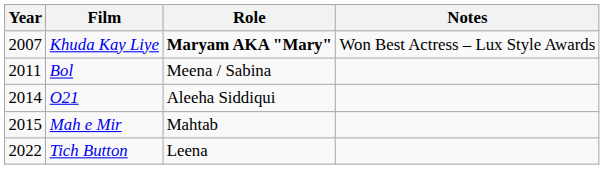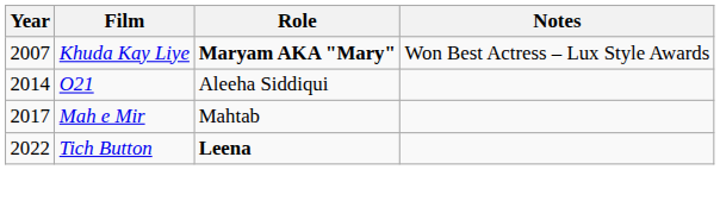 <table class="wikitable sortable">
 <tr style="text-align:center;">
 <th>Year</th>
 <th>Film</th>
 <th>Role</th>
 <th>Notes</th>
 </tr>
 <tr>
 <td>2007</td>
 <td><em><a href='#'>Khuda Kay Liye</a></em></td>
 <td><strong>Maryam AKA "Mary"</strong></td>
 <td>Won Best Actress – Lux Style Awards</td>
 </tr>
 <tr>
-<td>2011</td>
-<td><em><a href='#'>Bol</a></em></td>
-<td>Meena / Sabina</td>
-<td></td>
-</tr>
-<tr>
 <td>2014</td>
 <td><em><a href='#'>O21</a></em></td>
 <td>Aleeha Siddiqui</td>
 <td></td>
 </tr>
 <tr>
-<td>2015</td>
+<td>2017</td>
 <td><em><a href='#'>Mah e Mir</a></em></td>
 <td>Mahtab</td>
 <td></td>
 </tr>
 <tr>
 <td>2022</td>
 <td><em><a href='#'>Tich Button</a></em></td>
-<td>Leena</td>
+<td><strong>Leena</strong></td>
 <td></td>
 </tr>
 </table>
